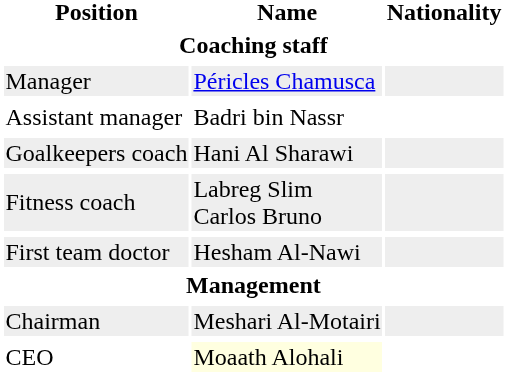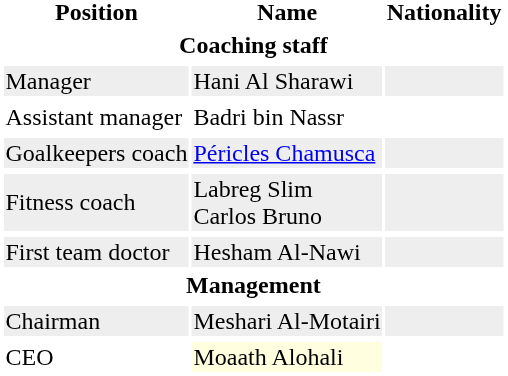 <table class="toccolours">
 <tr>
 <th bgcolor=>Position</th>
 <th bgcolor=>Name</th>
 <th bgcolor=>Nationality</th>
 </tr>
 <tr>
 <th colspan="3">Coaching staff</th>
 </tr>
 <tr>
 </tr>
 <tr style="background:#eee;">
 <td>Manager</td>
-<td><a href='#'>Péricles Chamusca</a></td>
+<td>Hani Al Sharawi</td>
 <td></td>
 </tr>
 <tr>
 </tr>
 <tr>
 <td>Assistant manager</td>
 <td>Badri bin Nassr</td>
 <td></td>
 </tr>
 <tr>
 </tr>
 <tr style="background:#eee;">
 <td>Goalkeepers coach</td>
-<td>Hani Al Sharawi</td>
+<td><a href='#'>Péricles Chamusca</a></td>
 <td></td>
 </tr>
 <tr>
 </tr>
 <tr style="background:#eee;">
 <td>Fitness coach</td>
 <td>Labreg Slim <br> Carlos Bruno</td>
 <td> <br> </td>
 </tr>
 <tr>
 </tr>
 <tr style="background:#eee;">
 <td>First team doctor</td>
 <td>Hesham Al-Nawi</td>
 <td></td>
 </tr>
 <tr>
 <th colspan="3">Management</th>
 </tr>
 <tr>
 </tr>
 <tr style="background:#eee;">
 <td>Chairman</td>
 <td>Meshari Al-Motairi</td>
 <td></td>
 </tr>
 <tr>
 </tr>
 <tr>
 <td>CEO</td>
 <td style="background: lightyellow;">Moaath Alohali</td>
 <td></td>
 </tr>
 <tr>
 </tr>
 </table>
